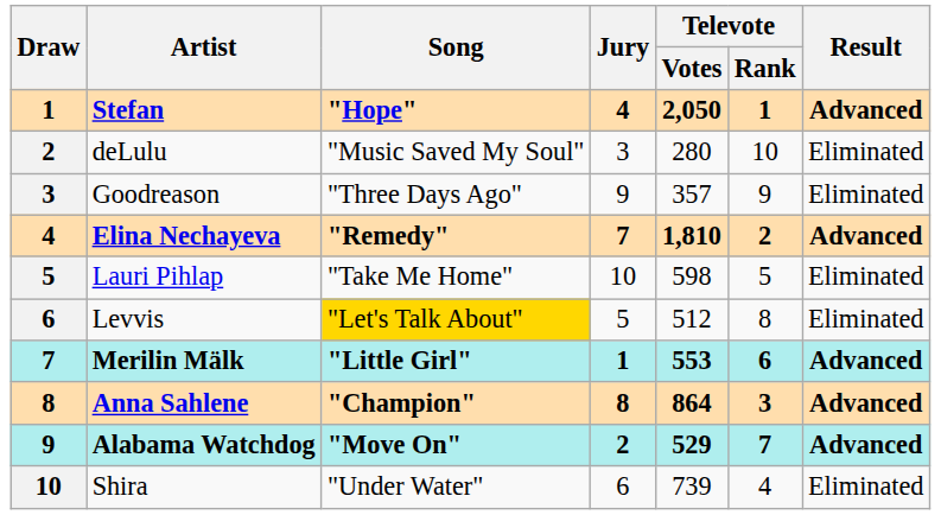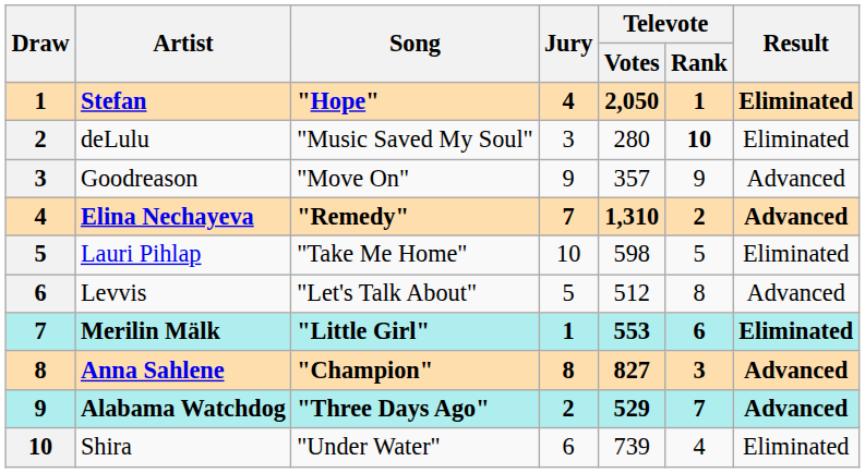 <table class="sortable wikitable plainrowheaders" style="margin: 1em auto 1em auto; text-align:center;">
 <tr>
 <th scope="col" rowspan="2">Draw</th>
 <th scope="col" rowspan="2">Artist</th>
 <th scope="col" rowspan="2">Song</th>
 <th scope="col" rowspan="2">Jury</th>
 <th scope="col" colspan="2">Televote</th>
 <th scope="col" rowspan="2">Result</th>
 </tr>
 <tr>
 <th>Votes</th>
 <th>Rank</th>
 </tr>
 <tr style="font-weight:bold; background:navajowhite;">
 <th scope="row" style="text-align:center; font-weight:bold; background:navajowhite;">1</th>
 <td align="left"><a href='#'>Stefan</a></td>
 <td align="left">"<a href='#'>Hope</a>"</td>
 <td>4</td>
 <td>2,050</td>
 <td>1</td>
-<td>Advanced</td>
+<td>Eliminated</td>
 </tr>
 <tr>
 <th scope="row" style="text-align:center;">2</th>
 <td align="left">deLulu</td>
 <td align="left">"Music Saved My Soul"</td>
 <td>3</td>
 <td>280</td>
-<td>10</td>
+<td><strong>10</strong></td>
 <td>Eliminated</td>
 </tr>
 <tr>
 <th scope="row" style="text-align:center;">3</th>
 <td align="left">Goodreason</td>
-<td align="left">"Three Days Ago"</td>
+<td align="left">"Move On"</td>
 <td>9</td>
 <td>357</td>
 <td>9</td>
-<td>Eliminated</td>
+<td>Advanced</td>
 </tr>
 <tr style="font-weight:bold; background:navajowhite;">
 <th scope="row" style="text-align:center; font-weight:bold; background:navajowhite;">4</th>
 <td align="left"><a href='#'>Elina Nechayeva</a></td>
 <td align="left">"Remedy"</td>
 <td>7</td>
-<td>1,810</td>
+<td>1,310</td>
 <td>2</td>
 <td>Advanced</td>
 </tr>
 <tr>
 <th scope="row" style="text-align:center;">5</th>
 <td align="left"><a href='#'>Lauri Pihlap</a></td>
 <td align="left">"Take Me Home"</td>
 <td>10</td>
 <td>598</td>
 <td>5</td>
 <td>Eliminated</td>
 </tr>
 <tr>
 <th scope="row" style="text-align:center;">6</th>
 <td align="left">Levvis</td>
-<td align="left" style="background: gold;">"Let's Talk About"</td>
+<td align="left">"Let's Talk About"</td>
 <td>5</td>
 <td>512</td>
 <td>8</td>
-<td>Eliminated</td>
+<td>Advanced</td>
 </tr>
 <tr style="font-weight:bold; background:paleturquoise;">
 <th scope="row" style="text-align:center; font-weight:bold; background:paleturquoise;">7</th>
 <td align="left">Merilin Mälk</td>
 <td align="left">"Little Girl"</td>
 <td>1</td>
 <td>553</td>
 <td>6</td>
-<td>Advanced</td>
+<td>Eliminated</td>
 </tr>
 <tr style="font-weight:bold; background:navajowhite;">
 <th scope="row" style="text-align:center; font-weight:bold; background:navajowhite;">8</th>
 <td align="left"><a href='#'>Anna Sahlene</a></td>
 <td align="left">"Champion"</td>
 <td>8</td>
-<td>864</td>
+<td>827</td>
 <td>3</td>
 <td>Advanced</td>
 </tr>
 <tr style="font-weight:bold; background:paleturquoise;">
 <th scope="row" style="text-align:center; font-weight:bold; background:paleturquoise;">9</th>
 <td align="left">Alabama Watchdog</td>
-<td align="left">"Move On"</td>
+<td align="left">"Three Days Ago"</td>
 <td>2</td>
 <td>529</td>
 <td>7</td>
 <td>Advanced</td>
 </tr>
 <tr>
 <th scope="row" style="text-align:center;">10</th>
 <td align="left">Shira</td>
 <td align="left">"Under Water"</td>
 <td>6</td>
 <td>739</td>
 <td>4</td>
 <td>Eliminated</td>
 </tr>
 </table>
